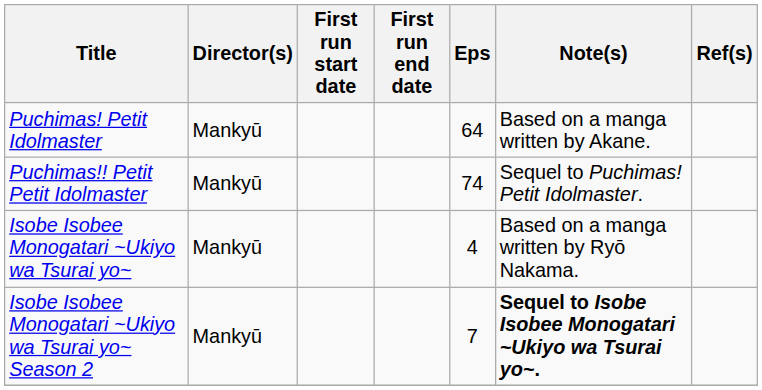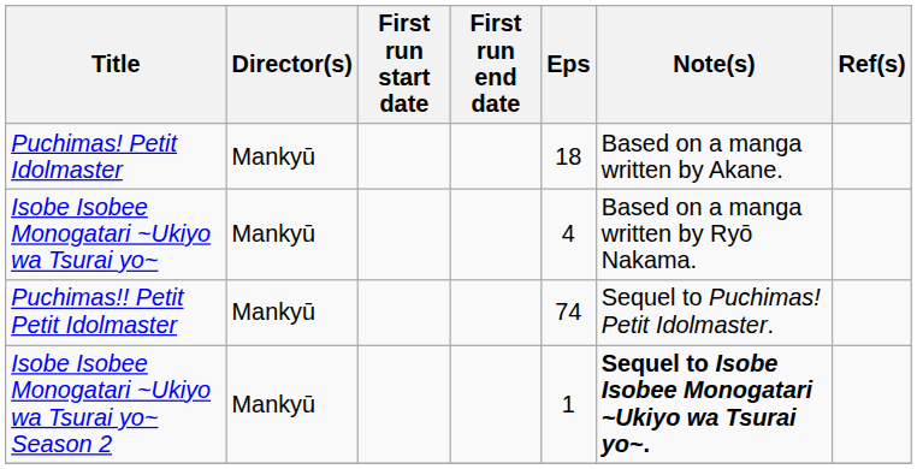 <table class="wikitable sortable">
 <tr>
 <th scope="col">Title</th>
 <th scope="col">Director(s)</th>
 <th scope="col">First run start date</th>
 <th scope="col">First run end date</th>
 <th scope="col" class="unsortable">Eps</th>
 <th scope="col" class="unsortable">Note(s)</th>
 <th scope="col" class="unsortable">Ref(s)</th>
 </tr>
 <tr>
 <td><em><a href='#'>Puchimas! Petit Idolmaster</a></em></td>
 <td>Mankyū</td>
 <td></td>
 <td></td>
-<td style="text-align:center">64</td>
+<td style="text-align:center">18</td>
 <td>Based on a manga written by Akane.</td>
+<td style="text-align:center"></td>
+</tr>
+<tr>
+<td><em><a href='#'>Isobe Isobee Monogatari ~Ukiyo wa Tsurai yo~</a></em></td>
+<td>Mankyū</td>
+<td></td>
+<td></td>
+<td style="text-align:center">4</td>
+<td>Based on a manga written by Ryō Nakama.</td>
 <td style="text-align:center"></td>
 </tr>
 <tr>
 <td><em><a href='#'>Puchimas!! Petit Petit Idolmaster</a></em></td>
 <td>Mankyū</td>
 <td></td>
 <td></td>
 <td style="text-align:center">74</td>
 <td>Sequel to <em>Puchimas! Petit Idolmaster</em>.</td>
 <td style="text-align:center"></td>
 </tr>
 <tr>
-<td><em><a href='#'>Isobe Isobee Monogatari ~Ukiyo wa Tsurai yo~</a></em></td>
-<td>Mankyū</td>
-<td></td>
-<td></td>
-<td style="text-align:center">4</td>
-<td>Based on a manga written by Ryō Nakama.</td>
-<td style="text-align:center"></td>
-</tr>
-<tr>
 <td><em><a href='#'>Isobe Isobee Monogatari ~Ukiyo wa Tsurai yo~ Season 2</a></em></td>
 <td>Mankyū</td>
 <td></td>
 <td></td>
-<td style="text-align:center">7</td>
+<td style="text-align:center">1</td>
 <td><strong>Sequel to <em>Isobe Isobee Monogatari ~Ukiyo wa Tsurai yo~</em>.</strong></td>
 <td style="text-align:center"></td>
 </tr>
 <tr>
 </tr>
 </table>
